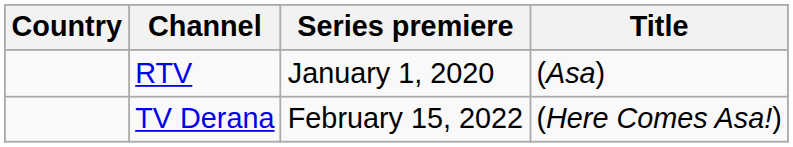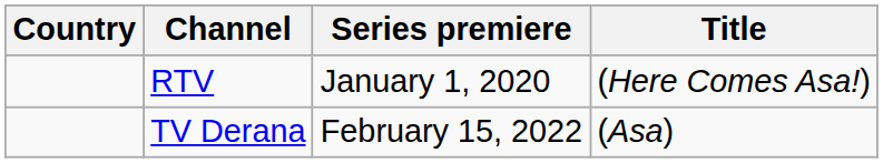 <table class="wikitable">
 <tr>
 <th>Country</th>
 <th>Channel</th>
 <th>Series premiere</th>
 <th>Title</th>
 </tr>
 <tr>
 <td></td>
 <td><a href='#'>RTV</a></td>
 <td>January 1, 2020</td>
-<td>(<em>Asa</em>)</td>
+<td>(<em>Here Comes Asa!</em>)</td>
 </tr>
 <tr>
 <td></td>
 <td><a href='#'>TV Derana</a></td>
 <td>February 15, 2022</td>
-<td>(<em>Here Comes Asa!</em>)</td>
+<td>(<em>Asa</em>)</td>
 </tr>
 </table>
